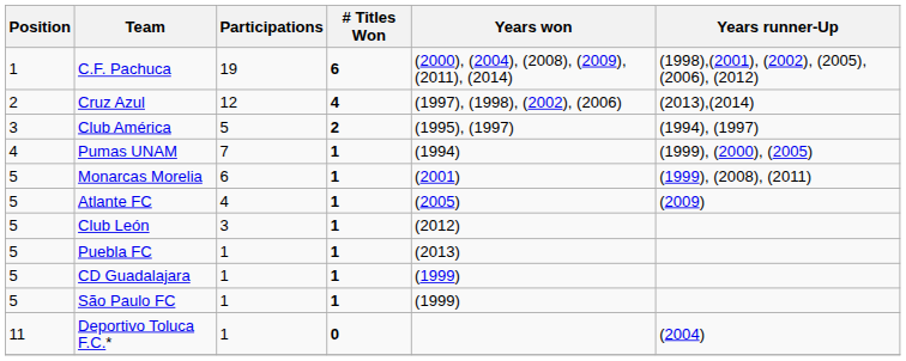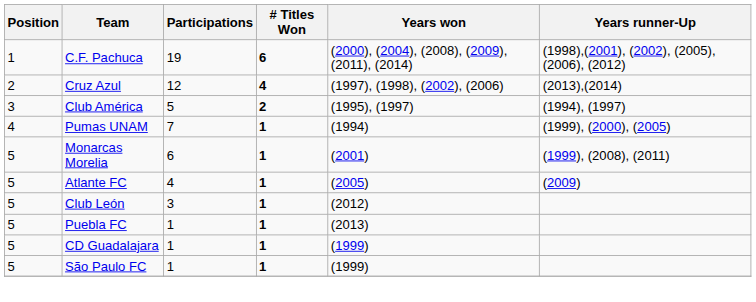 <table class="wikitable" style="text-align: left; font-size:95%;">
 <tr>
 <th>Position</th>
 <th>Team</th>
 <th>Participations</th>
 <th># Titles Won</th>
 <th>Years won</th>
 <th>Years runner-Up</th>
 </tr>
 <tr>
 <td>1</td>
 <td> <a href='#'>C.F. Pachuca</a></td>
 <td>19</td>
 <td><strong>6</strong></td>
 <td>(<a href='#'>2000</a>), (<a href='#'>2004</a>), (2008), (<a href='#'>2009</a>), (2011), (2014)</td>
 <td>(1998),(<a href='#'>2001</a>), (<a href='#'>2002</a>), (2005), (2006), (2012)</td>
 </tr>
 <tr>
 <td>2</td>
 <td> <a href='#'>Cruz Azul</a></td>
 <td>12</td>
 <td><strong>4</strong></td>
 <td>(1997), (1998), (<a href='#'>2002</a>), (2006)</td>
 <td>(2013),(2014)</td>
 </tr>
 <tr>
 <td>3</td>
 <td> <a href='#'>Club América</a></td>
 <td>5</td>
 <td><strong>2</strong></td>
 <td>(1995), (1997)</td>
 <td>(1994), (1997)</td>
 </tr>
 <tr>
 <td>4</td>
 <td> <a href='#'>Pumas UNAM</a></td>
 <td>7</td>
 <td><strong>1</strong></td>
 <td>(1994)</td>
 <td>(1999), (<a href='#'>2000</a>), (<a href='#'>2005</a>)</td>
 </tr>
 <tr>
 <td>5</td>
 <td> <a href='#'>Monarcas Morelia</a></td>
 <td>6</td>
 <td><strong>1</strong></td>
 <td>(<a href='#'>2001</a>)</td>
 <td>(<a href='#'>1999</a>), (2008), (2011)</td>
 </tr>
 <tr>
 <td>5</td>
 <td> <a href='#'>Atlante FC</a></td>
 <td>4</td>
 <td><strong>1</strong></td>
 <td>(<a href='#'>2005</a>)</td>
 <td>(<a href='#'>2009</a>)</td>
 </tr>
 <tr>
 <td>5</td>
 <td> <a href='#'>Club León</a></td>
 <td>3</td>
 <td><strong>1</strong></td>
 <td>(2012)</td>
 <td></td>
 </tr>
 <tr>
 <td>5</td>
 <td> <a href='#'>Puebla FC</a></td>
 <td>1</td>
 <td><strong>1</strong></td>
 <td>(2013)</td>
 <td></td>
 </tr>
 <tr>
 <td>5</td>
 <td> <a href='#'>CD Guadalajara</a></td>
 <td>1</td>
 <td><strong>1</strong></td>
 <td>(<a href='#'>1999</a>)</td>
 <td></td>
 </tr>
 <tr>
 <td>5</td>
 <td> <a href='#'>São Paulo FC</a></td>
 <td>1</td>
 <td><strong>1</strong></td>
 <td>(1999)</td>
 <td></td>
 </tr>
 <tr>
-<td>11</td>
-<td> <a href='#'>Deportivo Toluca F.C.</a>*</td>
-<td>1</td>
-<td><strong>0</strong></td>
-<td></td>
-<td>(<a href='#'>2004</a>)</td>
-</tr>
-<tr>
 </tr>
 </table>
